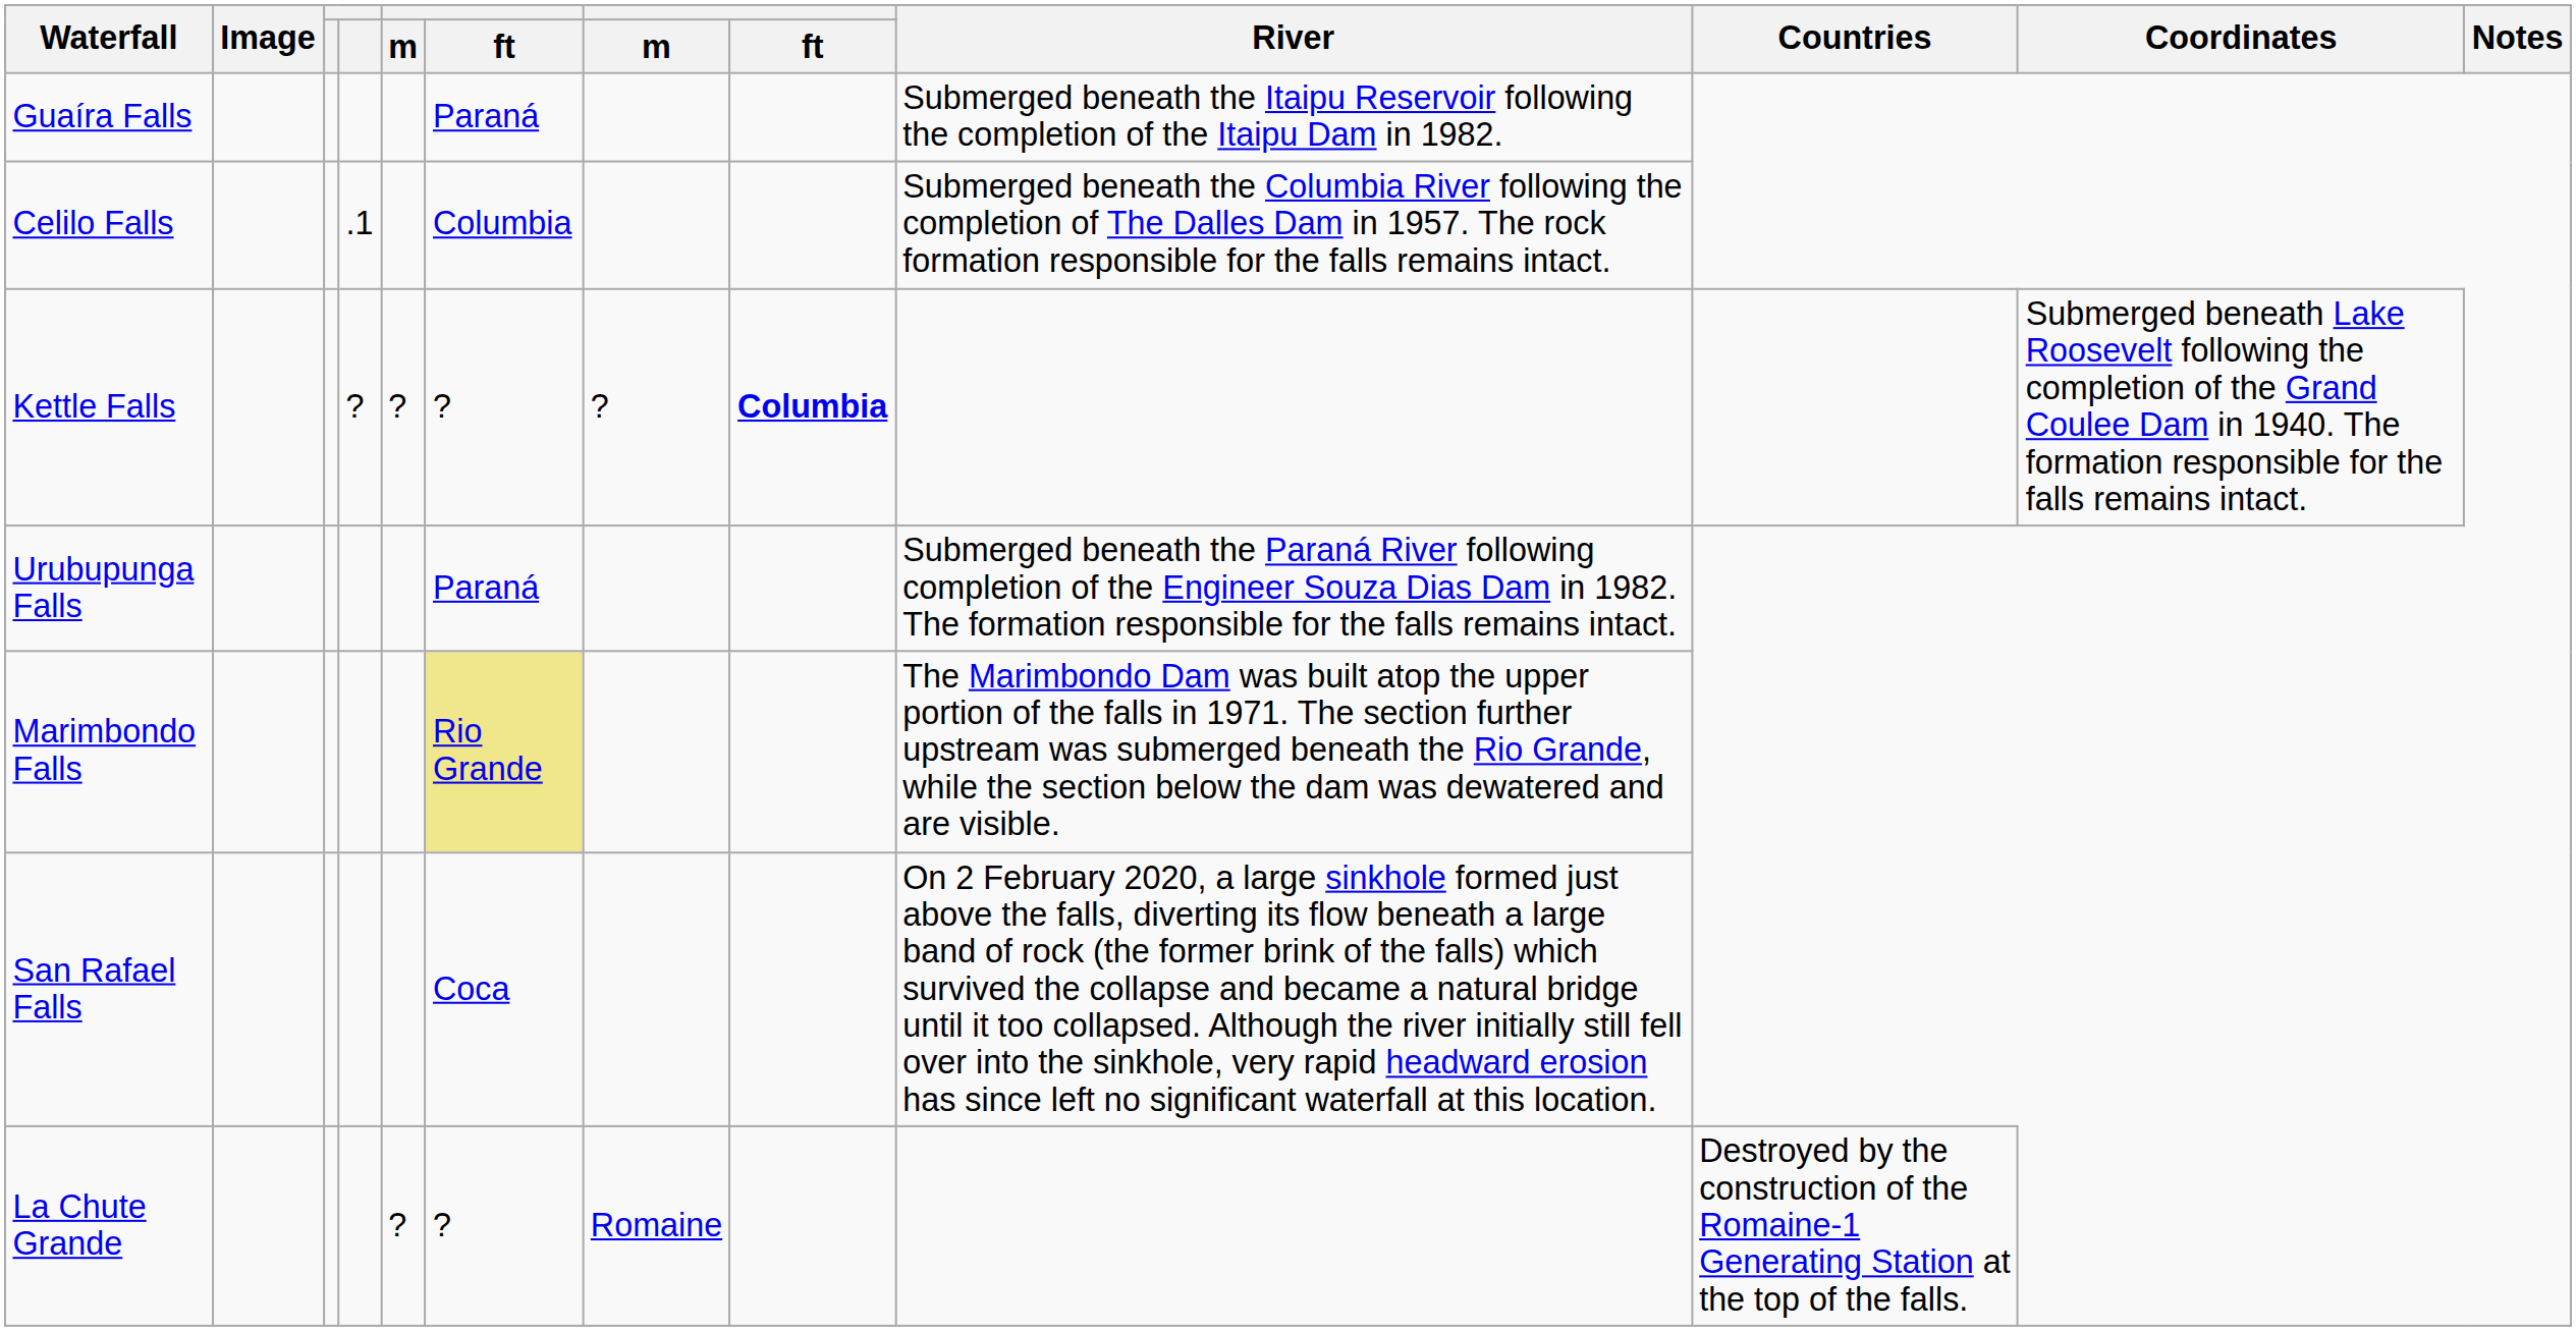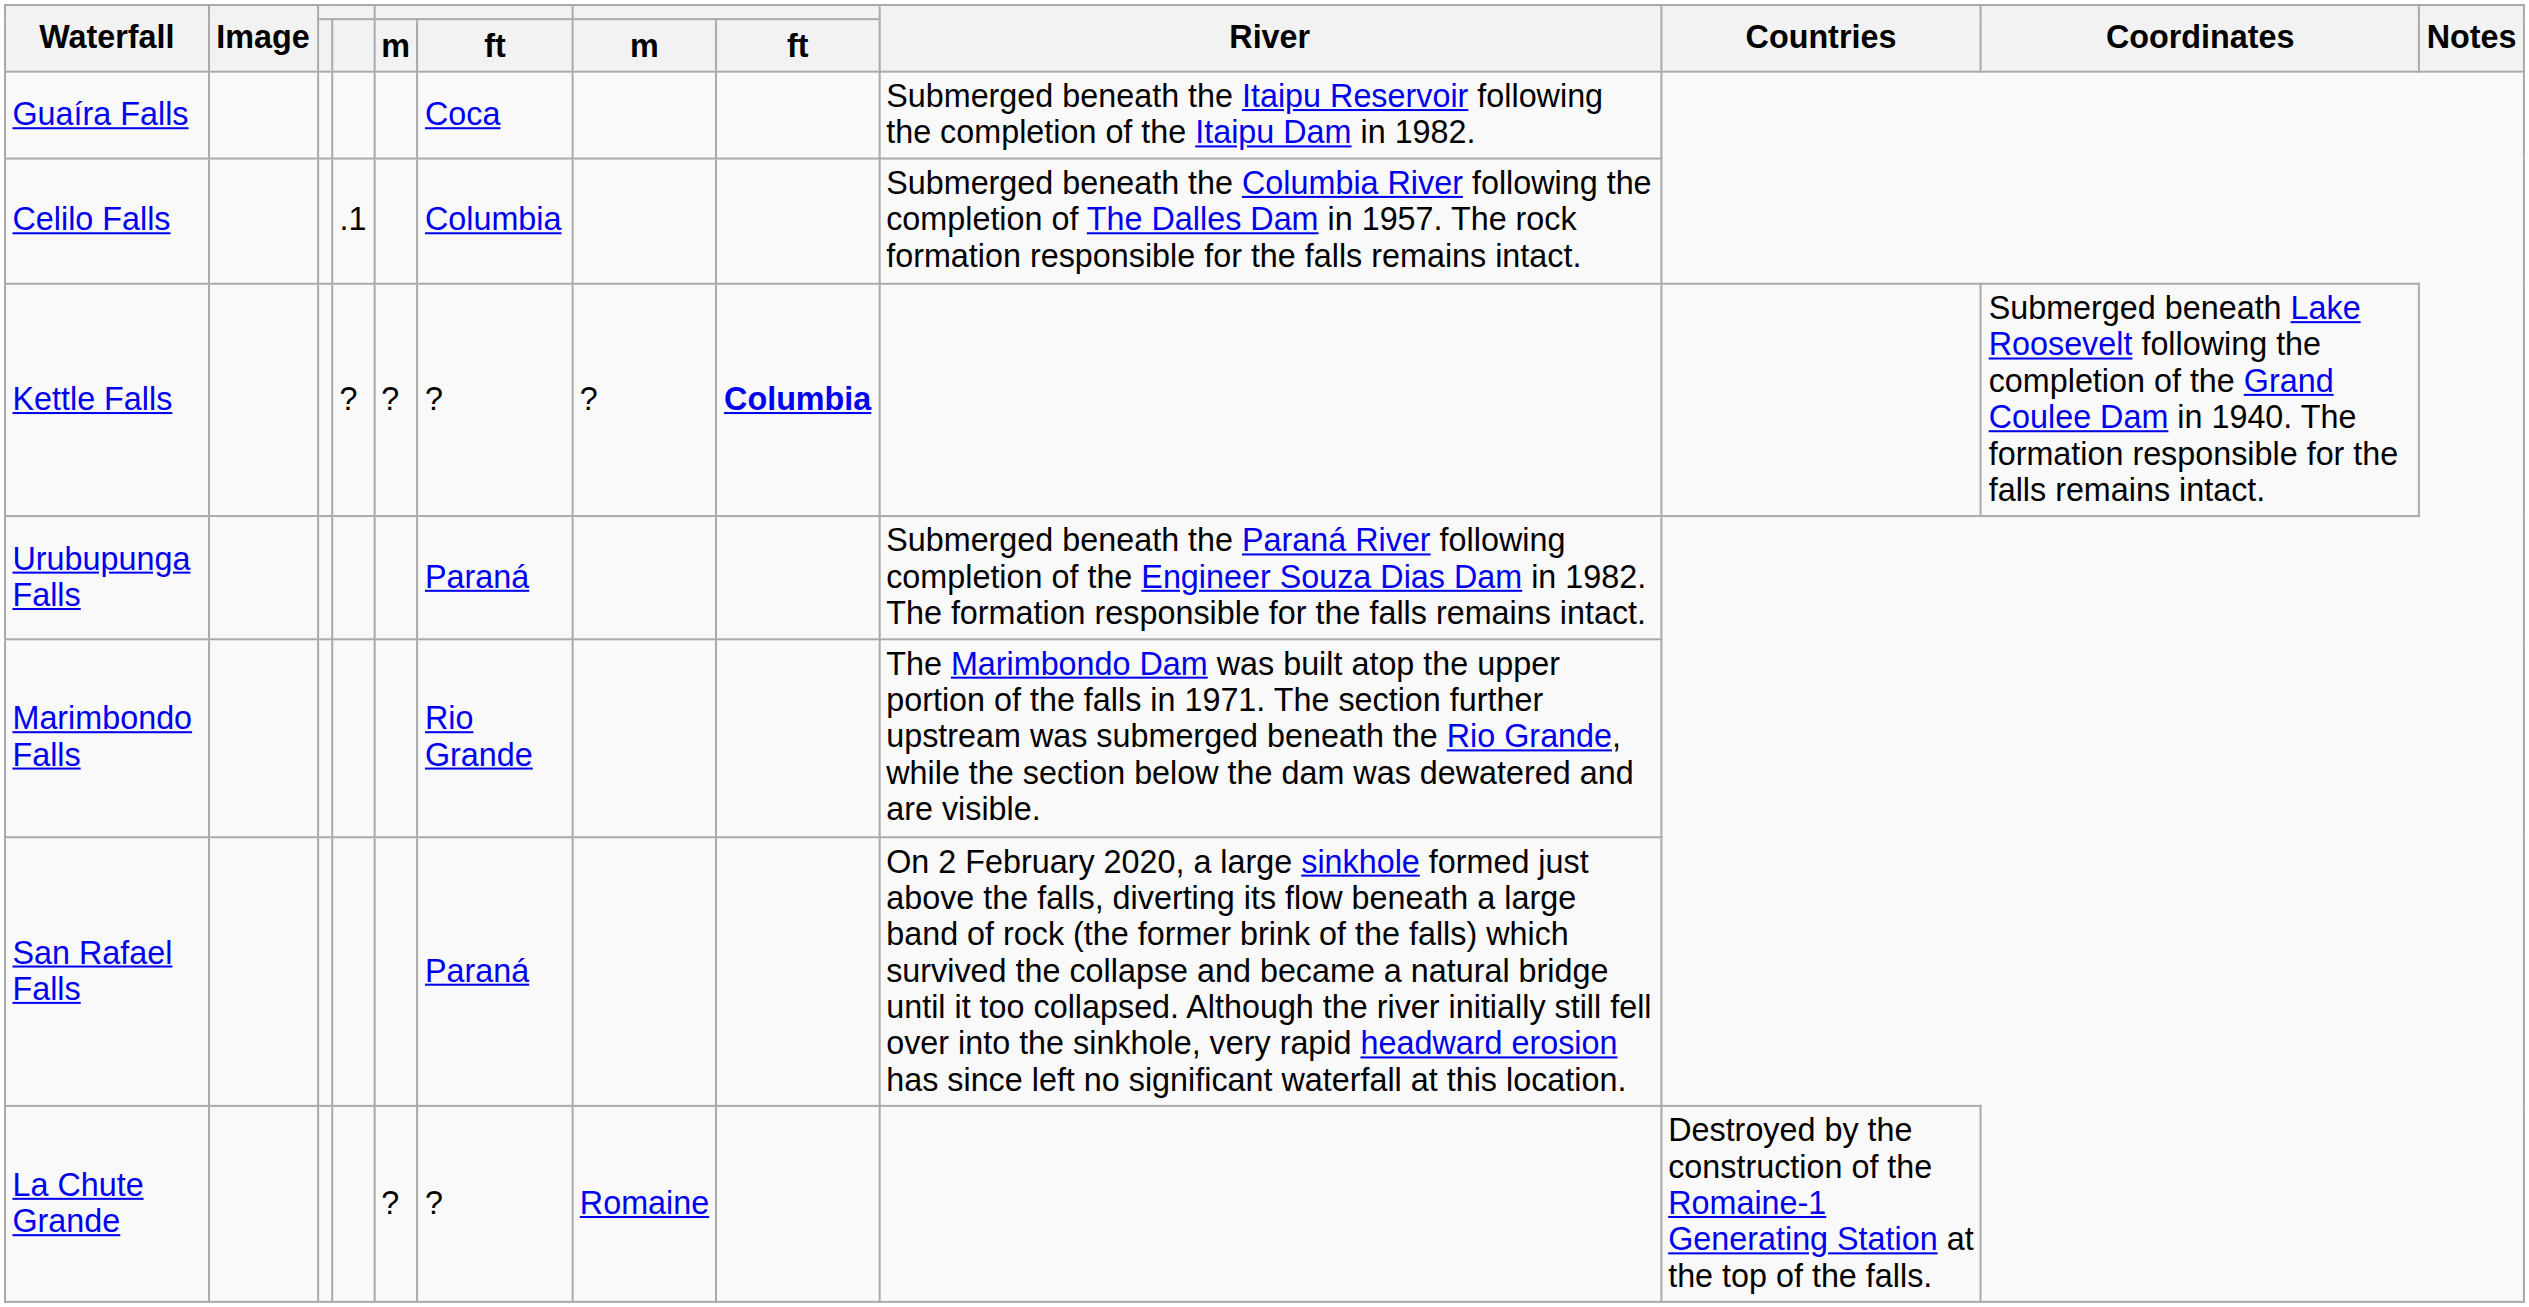 <table class="wikitable sortable">
 <tr>
 <th rowspan=2>Waterfall</th>
 <th rowspan=2 class="unsortable">Image</th>
 <th colspan=2></th>
 <th colspan=2></th>
 <th colspan=2></th>
 <th rowspan=2>River</th>
 <th rowspan=2>Countries</th>
 <th rowspan=2>Coordinates</th>
 <th rowspan=2 class="unsortable">Notes</th>
 </tr>
 <tr>
 <th></th>
 <th></th>
 <th>m</th>
 <th>ft</th>
 <th>m</th>
 <th>ft</th>
 </tr>
 <tr>
 <td><a href='#'>Guaíra Falls</a></td>
 <td></td>
 <td></td>
 <td></td>
 <td></td>
-<td><a href='#'>Paraná</a></td>
+<td><a href='#'>Coca</a></td>
 <td><br></td>
 <td></td>
 <td>Submerged beneath the <a href='#'>Itaipu Reservoir</a> following the completion of the <a href='#'>Itaipu Dam</a> in 1982.</td>
 </tr>
 <tr>
 <td><a href='#'>Celilo Falls</a></td>
 <td></td>
 <td></td>
 <td>.1</td>
 <td></td>
 <td><a href='#'>Columbia</a></td>
 <td></td>
 <td></td>
 <td>Submerged beneath the <a href='#'>Columbia River</a> following the completion of <a href='#'>The Dalles Dam</a> in 1957. The rock formation responsible for the falls remains intact.</td>
 </tr>
 <tr>
 <td><a href='#'>Kettle Falls</a></td>
 <td></td>
 <td></td>
 <td>?</td>
 <td>?</td>
 <td>?</td>
 <td>?</td>
 <td><strong><a href='#'>Columbia</a></strong></td>
 <td></td>
 <td></td>
 <td>Submerged beneath <a href='#'>Lake Roosevelt</a> following the completion of the <a href='#'>Grand Coulee Dam</a> in 1940. The formation responsible for the falls remains intact.</td>
 </tr>
 <tr>
 <td><a href='#'>Urubupunga Falls</a></td>
 <td></td>
 <td></td>
 <td></td>
 <td></td>
 <td><a href='#'>Paraná</a></td>
 <td></td>
 <td></td>
 <td>Submerged beneath the <a href='#'>Paraná River</a> following completion of the <a href='#'>Engineer Souza Dias Dam</a> in 1982. The formation responsible for the falls remains intact.</td>
 </tr>
 <tr>
 <td><a href='#'>Marimbondo Falls</a></td>
 <td></td>
 <td></td>
 <td></td>
 <td></td>
-<td style="background: khaki;"><a href='#'>Rio Grande</a></td>
+<td><a href='#'>Rio Grande</a></td>
 <td></td>
 <td></td>
 <td>The <a href='#'>Marimbondo Dam</a> was built atop the upper portion of the falls in 1971. The section further upstream was submerged beneath the <a href='#'>Rio Grande</a>, while the section below the dam was dewatered and are visible.</td>
 </tr>
 <tr>
 <td><a href='#'>San Rafael Falls</a></td>
 <td></td>
 <td></td>
 <td></td>
 <td></td>
-<td><a href='#'>Coca</a></td>
+<td><a href='#'>Paraná</a></td>
 <td></td>
 <td></td>
 <td>On 2 February 2020, a large <a href='#'>sinkhole</a> formed just above the falls, diverting its flow beneath a large band of rock (the former brink of the falls) which survived the collapse and became a natural bridge until it too collapsed. Although the river initially still fell over  into the sinkhole, very rapid <a href='#'>headward erosion</a> has since left no significant waterfall at this location.</td>
 </tr>
 <tr>
 <td><a href='#'>La Chute Grande</a></td>
 <td></td>
 <td></td>
 <td></td>
 <td>?</td>
 <td>?</td>
 <td><a href='#'>Romaine</a></td>
 <td></td>
 <td></td>
 <td>Destroyed by the construction of the <a href='#'>Romaine-1 Generating Station</a> at the top of the falls.</td>
 </tr>
 </table>
